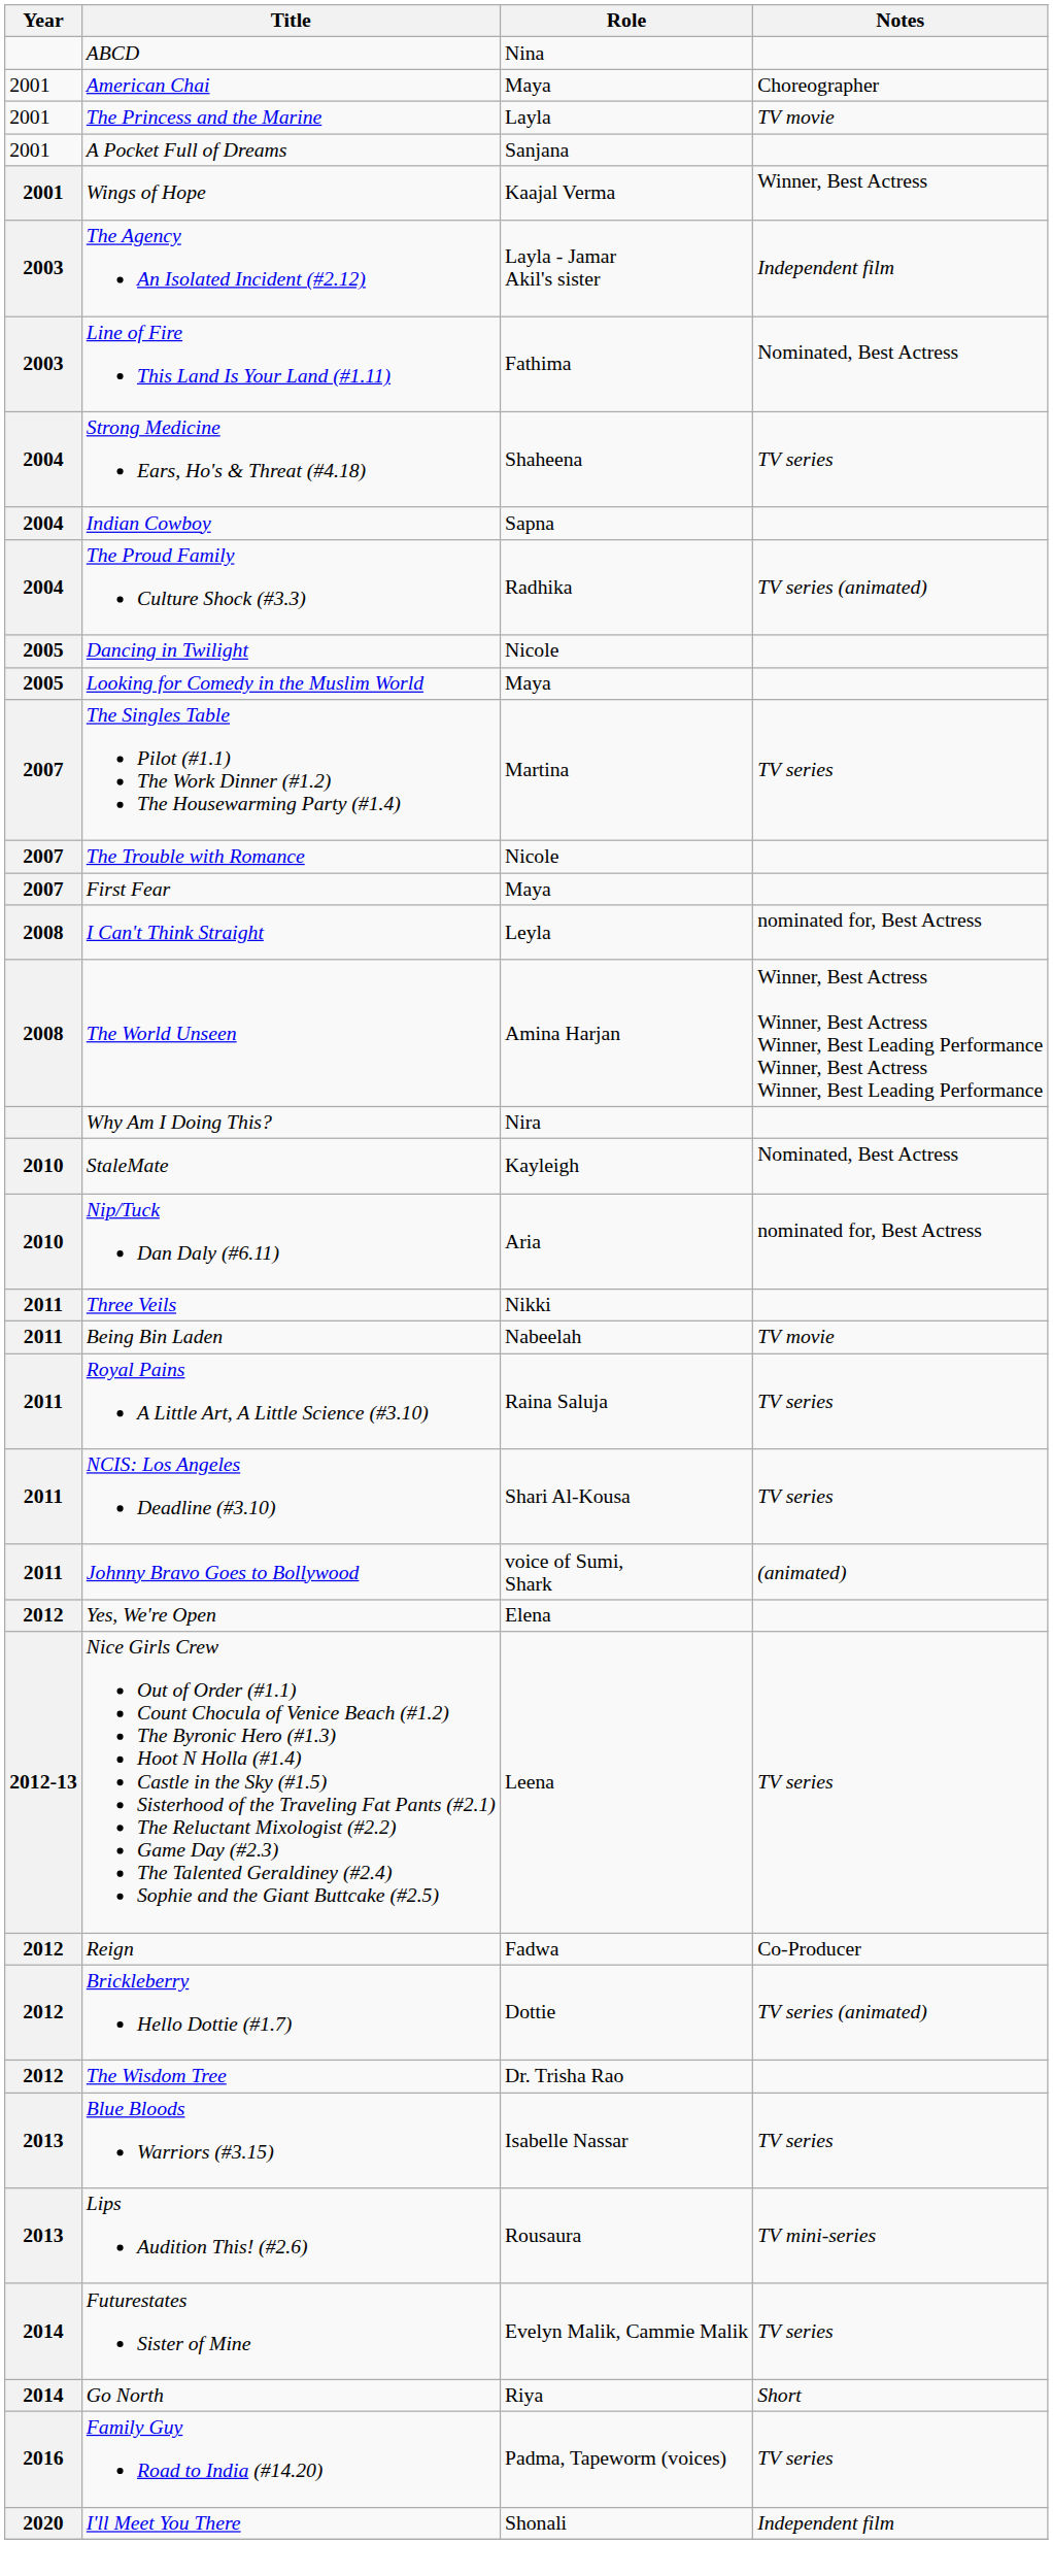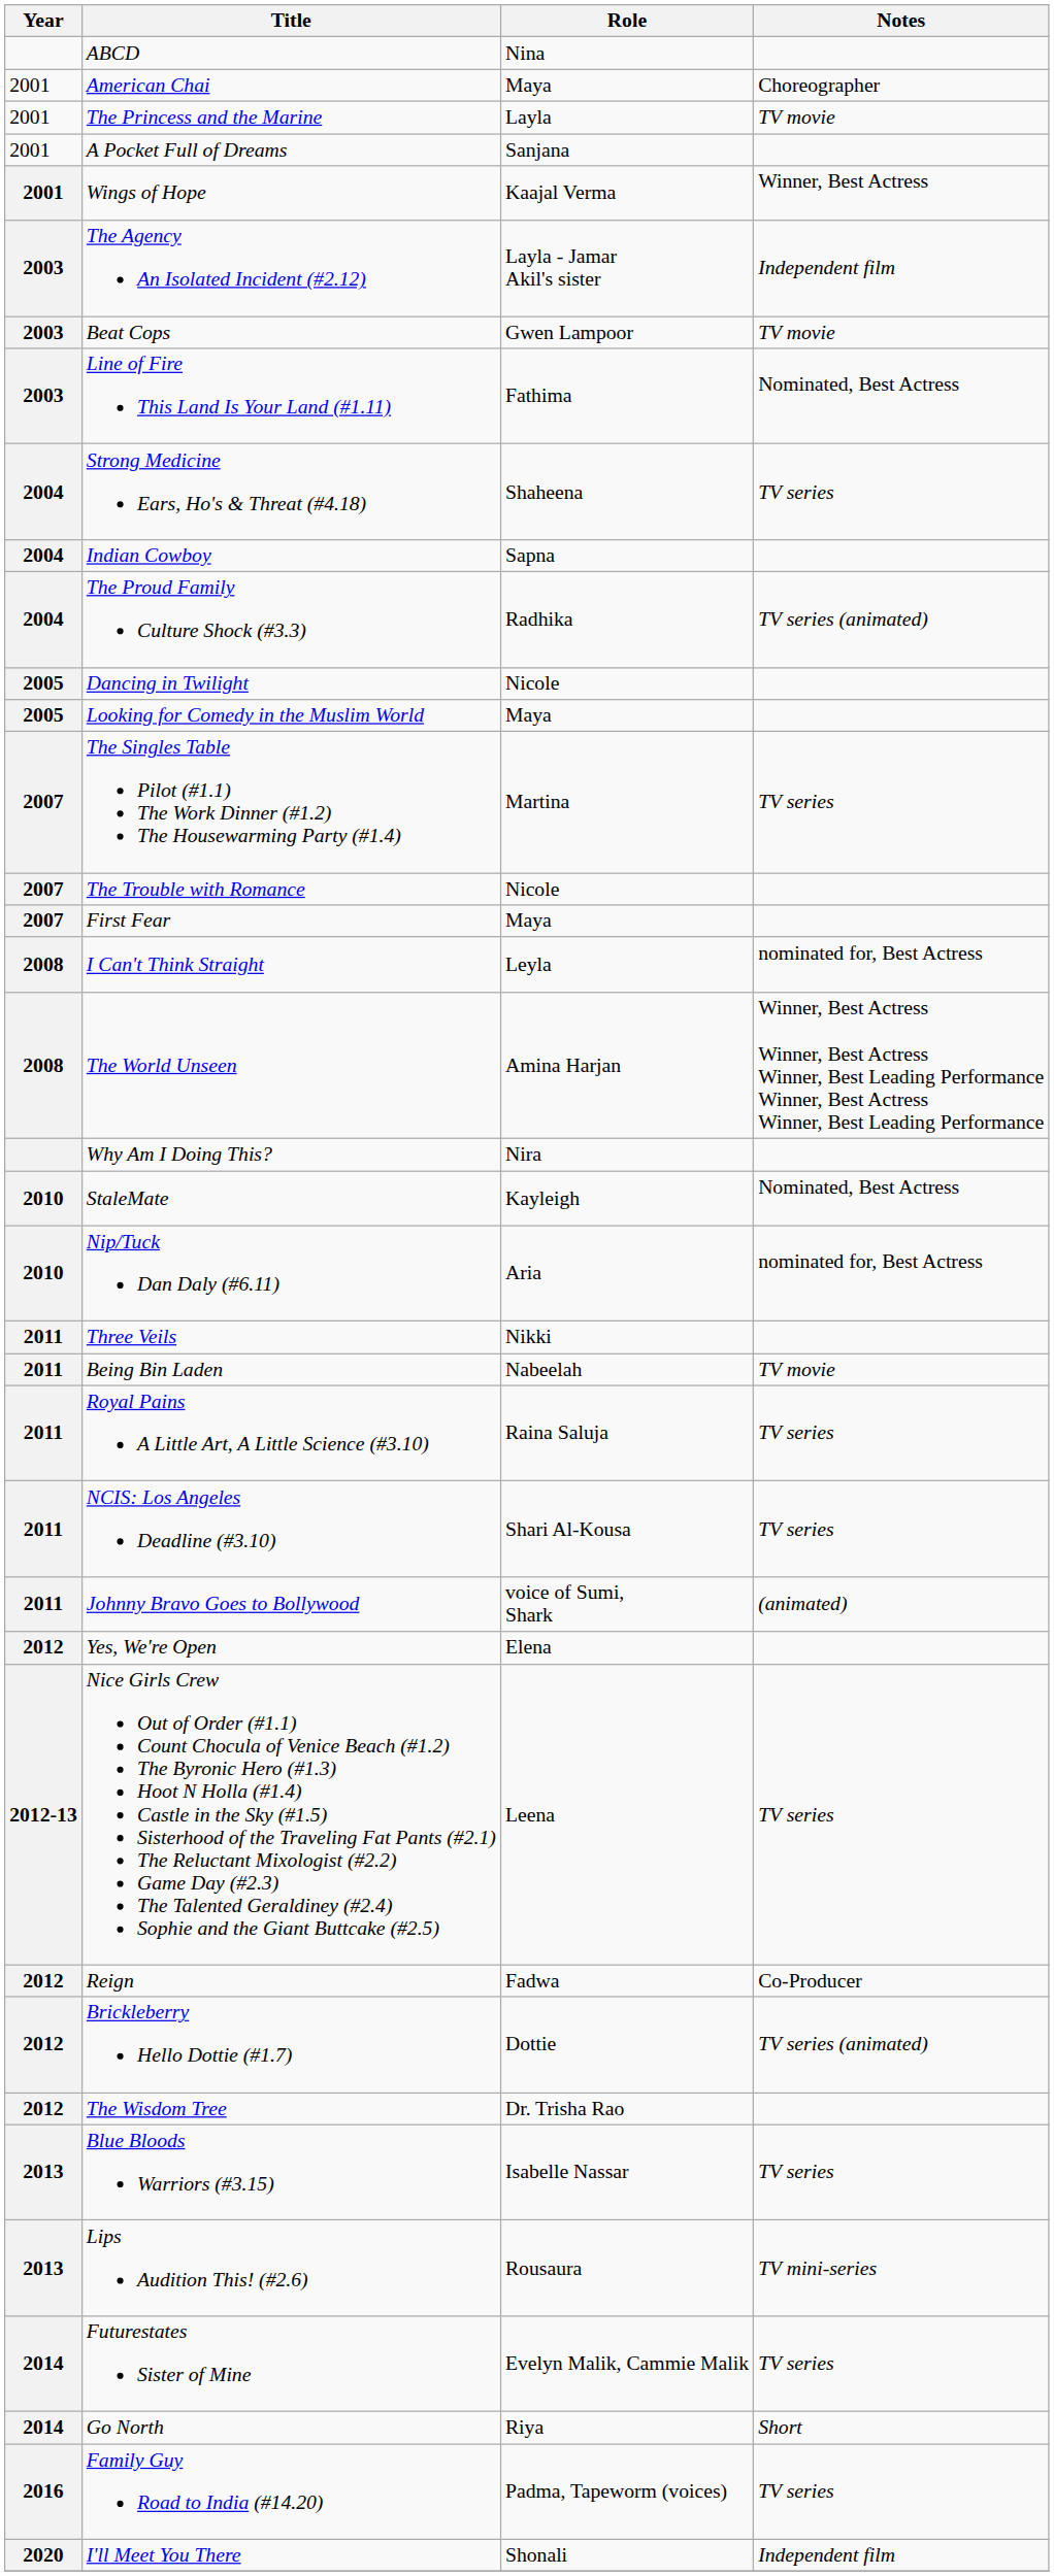 <table class="wikitable sortable plainrowheaders">
 <tr>
 <th scope="col">Year</th>
 <th scope="col">Title</th>
 <th scope="col">Role</th>
 <th scope="col" class="unsortable">Notes</th>
 </tr>
 <tr>
 <td></td>
 <td><em>ABCD</em></td>
 <td>Nina</td>
 <td></td>
 </tr>
 <tr>
 <td>2001</td>
 <td><em><a href='#'>American Chai</a></em></td>
 <td>Maya</td>
 <td>Choreographer</td>
 </tr>
 <tr>
 <td>2001</td>
 <td><em><a href='#'>The Princess and the Marine</a></em></td>
 <td>Layla</td>
 <td><em>TV movie</em></td>
 </tr>
 <tr>
 <td>2001</td>
 <td><em>A Pocket Full of Dreams</em></td>
 <td>Sanjana</td>
 <td></td>
 </tr>
 <tr>
 <th scope="row">2001</th>
 <td><em>Wings of Hope</em></td>
 <td>Kaajal Verma</td>
 <td>Winner, Best Actress<br><br></td>
 </tr>
 <tr>
 <th scope="row">2003</th>
 <td><em><a href='#'>The Agency</a></em><br><ul><li><em><a href='#'>An Isolated Incident (#2.12)</a></em></li></ul></td>
 <td>Layla - Jamar<br>Akil's sister</td>
 <td><em>Independent film</em></td>
+</tr>
+<tr>
+<th scope="row">2003</th>
+<td><em>Beat Cops</em></td>
+<td>Gwen Lampoor</td>
+<td><em>TV movie</em></td>
 </tr>
 <tr>
 <th scope="row">2003</th>
 <td><em><a href='#'>Line of Fire</a></em><br><ul><li><em><a href='#'>This Land Is Your Land (#1.11)</a></em></li></ul></td>
 <td>Fathima</td>
 <td>Nominated, Best Actress<br><br></td>
 </tr>
 <tr>
 <th scope="row">2004</th>
 <td><em><a href='#'>Strong Medicine</a></em><br><ul><li><em>Ears, Ho's & Threat (#4.18)</em></li></ul></td>
 <td>Shaheena</td>
 <td><em>TV series</em></td>
 </tr>
 <tr>
 <th scope="row">2004</th>
 <td><em><a href='#'>Indian Cowboy</a></em></td>
 <td>Sapna</td>
 <td></td>
 </tr>
 <tr>
 <th scope="row">2004</th>
 <td><em><a href='#'>The Proud Family</a></em><br><ul><li><em>Culture Shock (#3.3)</em></li></ul></td>
 <td>Radhika</td>
 <td><em>TV series (animated)</em></td>
 </tr>
 <tr>
 <th scope="row">2005</th>
 <td><em><a href='#'>Dancing in Twilight</a></em></td>
 <td>Nicole</td>
 <td></td>
 </tr>
 <tr>
 <th scope="row">2005</th>
 <td><em><a href='#'>Looking for Comedy in the Muslim World</a></em></td>
 <td>Maya</td>
 <td></td>
 </tr>
 <tr>
 <th scope="row">2007</th>
 <td><em><a href='#'>The Singles Table</a></em><br><ul><li><em>Pilot (#1.1)</em></li><li><em>The Work Dinner (#1.2)</em></li><li><em>The Housewarming Party (#1.4)</em></li></ul></td>
 <td>Martina</td>
 <td><em>TV series</em></td>
 </tr>
 <tr>
 <th scope="row">2007</th>
 <td><em><a href='#'>The Trouble with Romance</a></em></td>
 <td>Nicole</td>
 <td></td>
 </tr>
 <tr>
 <th scope="row">2007</th>
 <td><em>First Fear</em></td>
 <td>Maya</td>
 <td></td>
 </tr>
 <tr>
 <th scope="row">2008</th>
 <td><em><a href='#'>I Can't Think Straight</a></em></td>
 <td>Leyla</td>
 <td>nominated for, Best Actress<br><br></td>
 </tr>
 <tr>
 <th scope="row">2008</th>
 <td><em><a href='#'>The World Unseen </a></em></td>
 <td>Amina Harjan</td>
 <td>Winner, Best Actress<br><br>Winner, Best Actress<br>Winner, Best Leading Performance<br>Winner, Best Actress<br>Winner, Best Leading Performance<br></td>
 </tr>
 <tr>
 <th scope="row"></th>
 <td><em>Why Am I Doing This?</em></td>
 <td>Nira</td>
 <td></td>
 </tr>
 <tr>
 <th scope="row">2010</th>
 <td><em>StaleMate</em></td>
 <td>Kayleigh</td>
 <td>Nominated, Best Actress<br><br></td>
 </tr>
 <tr>
 <th scope="row">2010</th>
 <td><em><a href='#'>Nip/Tuck</a></em><br><ul><li><em>Dan Daly (#6.11)</em></li></ul></td>
 <td>Aria</td>
 <td>nominated for, Best Actress<br><br></td>
 </tr>
 <tr>
 <th scope="row">2011</th>
 <td><em><a href='#'>Three Veils</a></em></td>
 <td>Nikki</td>
 <td></td>
 </tr>
 <tr>
 <th scope="row">2011</th>
 <td><em>Being Bin Laden</em></td>
 <td>Nabeelah</td>
 <td><em>TV movie</em></td>
 </tr>
 <tr>
 <th scope="row">2011</th>
 <td><em><a href='#'>Royal Pains</a></em><br><ul><li><em>A Little Art, A Little Science (#3.10)</em></li></ul></td>
 <td>Raina Saluja</td>
 <td><em>TV series</em></td>
 </tr>
 <tr>
 <th scope="row">2011</th>
 <td><em><a href='#'>NCIS: Los Angeles</a></em><br><ul><li><em>Deadline (#3.10)</em></li></ul></td>
 <td>Shari Al-Kousa</td>
 <td><em>TV series</em></td>
 </tr>
 <tr>
 <th scope="row">2011</th>
 <td><em><a href='#'>Johnny Bravo Goes to Bollywood</a></em></td>
 <td>voice of Sumi,<br>Shark</td>
 <td><em>(animated)</em></td>
 </tr>
 <tr>
 <th scope="row">2012</th>
 <td><em>Yes, We're Open</em></td>
 <td>Elena</td>
 <td></td>
 </tr>
 <tr>
 <th scope="row">2012-13</th>
 <td><em>Nice Girls Crew</em><br><ul><li><em>Out of Order (#1.1)</em></li><li><em>Count Chocula of Venice Beach (#1.2)</em></li><li><em>The Byronic Hero (#1.3)</em></li><li><em>Hoot N Holla (#1.4)</em></li><li><em>Castle in the Sky (#1.5)</em></li><li><em>Sisterhood of the Traveling Fat Pants (#2.1)</em></li><li><em>The Reluctant Mixologist (#2.2)</em></li><li><em>Game Day (#2.3)</em></li><li><em>The Talented Geraldiney (#2.4)</em></li><li><em>Sophie and the Giant Buttcake (#2.5)</em></li></ul></td>
 <td>Leena</td>
 <td><em>TV series</em></td>
 </tr>
 <tr>
 <th scope="row">2012</th>
 <td><em>Reign</em></td>
 <td>Fadwa</td>
 <td>Co-Producer</td>
 </tr>
 <tr>
 <th scope="row">2012</th>
 <td><em><a href='#'>Brickleberry</a></em><br><ul><li><em>Hello Dottie (#1.7)</em></li></ul></td>
 <td>Dottie</td>
 <td><em>TV series (animated)</em></td>
 </tr>
 <tr>
 <th scope="row">2012</th>
 <td><em><a href='#'>The Wisdom Tree</a></em></td>
 <td>Dr. Trisha Rao</td>
 <td></td>
 </tr>
 <tr>
 <th scope="row">2013</th>
 <td><em><a href='#'>Blue Bloods</a></em><br><ul><li><em>Warriors (#3.15)</em></li></ul></td>
 <td>Isabelle Nassar</td>
 <td><em>TV series</em></td>
 </tr>
 <tr>
 <th scope="row">2013</th>
 <td><em>Lips</em><br><ul><li><em>Audition This! (#2.6)</em></li></ul></td>
 <td>Rousaura</td>
 <td><em>TV mini-series</em></td>
 </tr>
 <tr>
 <th scope="row">2014</th>
 <td><em>Futurestates</em><br><ul><li><em>Sister of Mine</em></li></ul></td>
 <td>Evelyn Malik, Cammie Malik</td>
 <td><em>TV series</em></td>
 </tr>
 <tr>
 <th scope="row">2014</th>
 <td><em>Go North</em></td>
 <td>Riya</td>
 <td><em>Short</em></td>
 </tr>
 <tr>
 <th scope="row">2016</th>
 <td><em><a href='#'>Family Guy</a></em><br><ul><li><em><a href='#'>Road to India</a> (#14.20)</em></li></ul></td>
 <td>Padma, Tapeworm (voices)</td>
 <td><em>TV series</em></td>
 </tr>
 <tr>
 <th scope="row">2020</th>
 <td><em><a href='#'>I'll Meet You There</a></em></td>
 <td>Shonali</td>
 <td><em>Independent film</em></td>
 </tr>
 <tr>
 </tr>
 </table>
